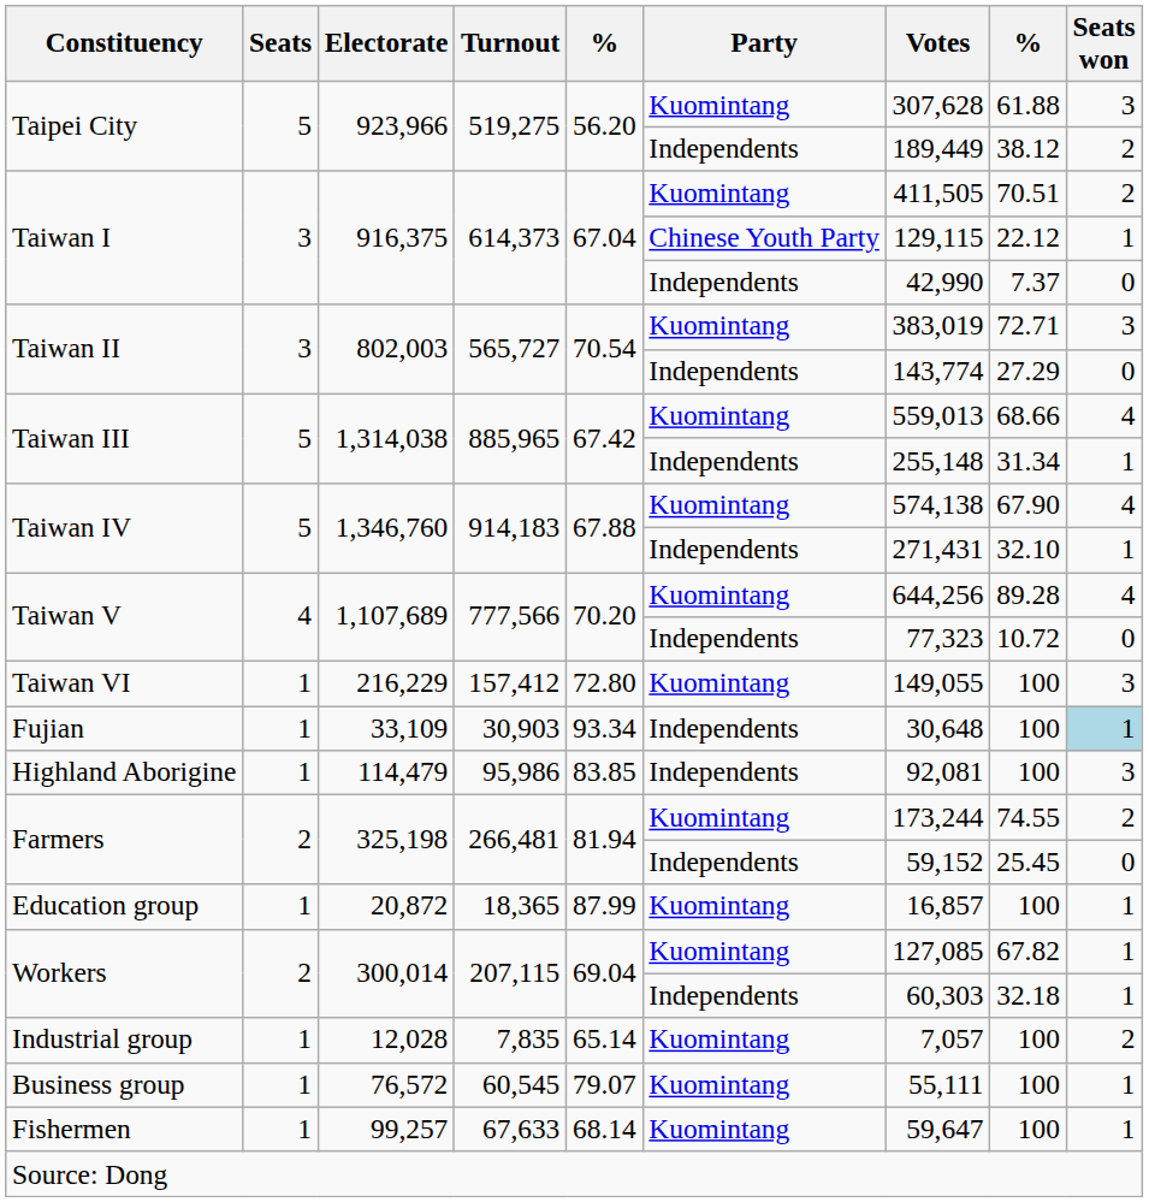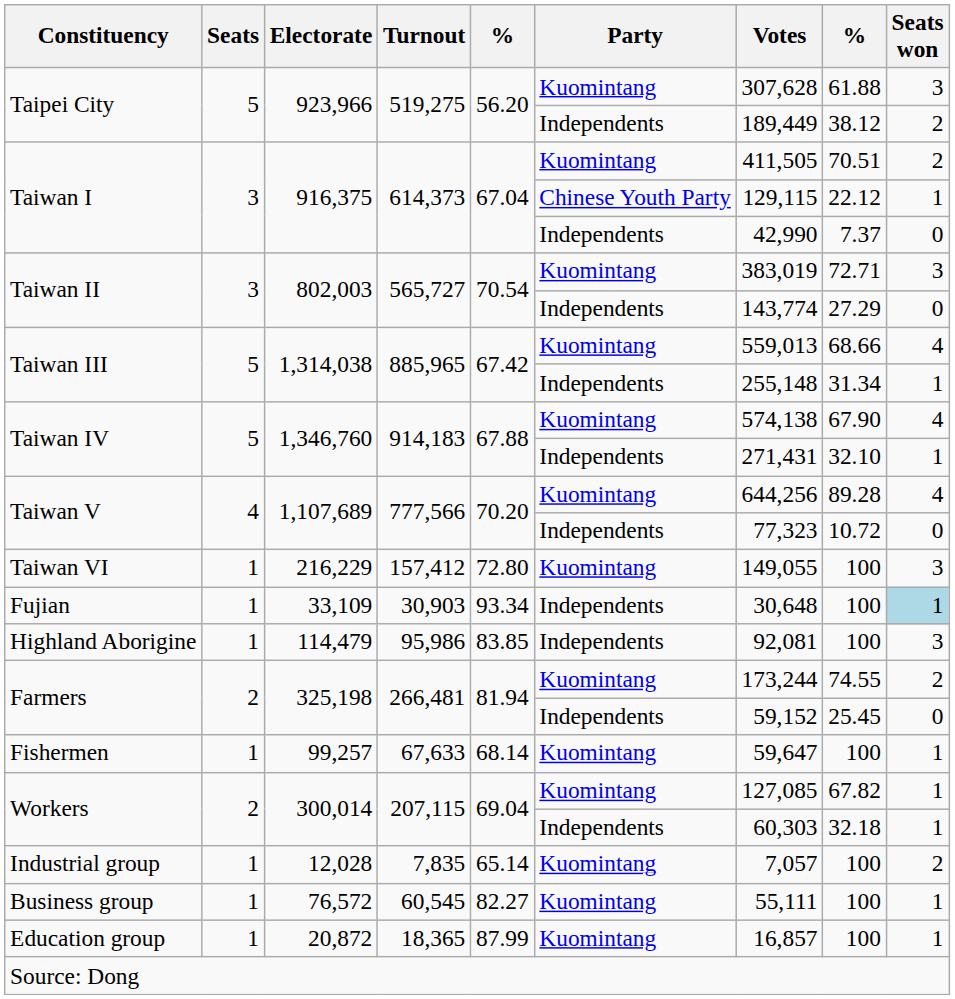 <table class="wikitable" style="text-align:right">
 <tr>
 <th>Constituency</th>
 <th>Seats</th>
 <th>Electorate</th>
 <th>Turnout</th>
 <th>%</th>
 <th>Party</th>
 <th>Votes</th>
 <th>%</th>
 <th>Seats<br>won</th>
 </tr>
 <tr>
 <td rowspan="2" align="left">Taipei City</td>
 <td rowspan="2">5</td>
 <td rowspan="2">923,966</td>
 <td rowspan="2">519,275</td>
 <td rowspan="2">56.20</td>
 <td align="left"><a href='#'>Kuomintang</a></td>
 <td>307,628</td>
 <td>61.88</td>
 <td>3</td>
 </tr>
 <tr>
 <td align="left">Independents</td>
 <td>189,449</td>
 <td>38.12</td>
 <td>2</td>
 </tr>
 <tr>
 <td rowspan="3" align="left">Taiwan I</td>
 <td rowspan="3">3</td>
 <td rowspan="3">916,375</td>
 <td rowspan="3">614,373</td>
 <td rowspan="3">67.04</td>
 <td align="left"><a href='#'>Kuomintang</a></td>
 <td>411,505</td>
 <td>70.51</td>
 <td>2</td>
 </tr>
 <tr>
 <td align="left"><a href='#'>Chinese Youth Party</a></td>
 <td>129,115</td>
 <td>22.12</td>
 <td>1</td>
 </tr>
 <tr>
 <td align="left">Independents</td>
 <td>42,990</td>
 <td>7.37</td>
 <td>0</td>
 </tr>
 <tr>
 <td rowspan="2" align="left">Taiwan II</td>
 <td rowspan="2">3</td>
 <td rowspan="2">802,003</td>
 <td rowspan="2">565,727</td>
 <td rowspan="2">70.54</td>
 <td align="left"><a href='#'>Kuomintang</a></td>
 <td>383,019</td>
 <td>72.71</td>
 <td>3</td>
 </tr>
 <tr>
 <td align="left">Independents</td>
 <td>143,774</td>
 <td>27.29</td>
 <td>0</td>
 </tr>
 <tr>
 <td rowspan="2" align="left">Taiwan III</td>
 <td rowspan="2">5</td>
 <td rowspan="2">1,314,038</td>
 <td rowspan="2">885,965</td>
 <td rowspan="2">67.42</td>
 <td align="left"><a href='#'>Kuomintang</a></td>
 <td>559,013</td>
 <td>68.66</td>
 <td>4</td>
 </tr>
 <tr>
 <td align="left">Independents</td>
 <td>255,148</td>
 <td>31.34</td>
 <td>1</td>
 </tr>
 <tr>
 <td rowspan="2" align="left">Taiwan IV</td>
 <td rowspan="2">5</td>
 <td rowspan="2">1,346,760</td>
 <td rowspan="2">914,183</td>
 <td rowspan="2">67.88</td>
 <td align="left"><a href='#'>Kuomintang</a></td>
 <td>574,138</td>
 <td>67.90</td>
 <td>4</td>
 </tr>
 <tr>
 <td align="left">Independents</td>
 <td>271,431</td>
 <td>32.10</td>
 <td>1</td>
 </tr>
 <tr>
 <td rowspan="2" align="left">Taiwan V</td>
 <td rowspan="2">4</td>
 <td rowspan="2">1,107,689</td>
 <td rowspan="2">777,566</td>
 <td rowspan="2">70.20</td>
 <td align="left"><a href='#'>Kuomintang</a></td>
 <td>644,256</td>
 <td>89.28</td>
 <td>4</td>
 </tr>
 <tr>
 <td align="left">Independents</td>
 <td>77,323</td>
 <td>10.72</td>
 <td>0</td>
 </tr>
 <tr>
 <td align="left">Taiwan VI</td>
 <td>1</td>
 <td>216,229</td>
 <td>157,412</td>
 <td>72.80</td>
 <td align="left"><a href='#'>Kuomintang</a></td>
 <td>149,055</td>
 <td>100</td>
 <td>3</td>
 </tr>
 <tr>
 <td align="left">Fujian</td>
 <td>1</td>
 <td>33,109</td>
 <td>30,903</td>
 <td>93.34</td>
 <td align="left">Independents</td>
 <td>30,648</td>
 <td>100</td>
 <td style="background: lightblue;">1</td>
 </tr>
 <tr>
 <td align="left">Highland Aborigine</td>
 <td>1</td>
 <td>114,479</td>
 <td>95,986</td>
 <td>83.85</td>
 <td align="left">Independents</td>
 <td>92,081</td>
 <td>100</td>
 <td>3</td>
 </tr>
 <tr>
 <td rowspan="2" align="left">Farmers</td>
 <td rowspan="2">2</td>
 <td rowspan="2">325,198</td>
 <td rowspan="2">266,481</td>
 <td rowspan="2">81.94</td>
 <td align="left"><a href='#'>Kuomintang</a></td>
 <td>173,244</td>
 <td>74.55</td>
 <td>2</td>
 </tr>
 <tr>
 <td align="left">Independents</td>
 <td>59,152</td>
 <td>25.45</td>
 <td>0</td>
 </tr>
 <tr>
-<td align="left">Education group</td>
+<td align="left">Fishermen</td>
 <td>1</td>
-<td>20,872</td>
-<td>18,365</td>
-<td>87.99</td>
+<td>99,257</td>
+<td>67,633</td>
+<td>68.14</td>
 <td align="left"><a href='#'>Kuomintang</a></td>
-<td>16,857</td>
+<td>59,647</td>
 <td>100</td>
 <td>1</td>
 </tr>
 <tr>
 <td rowspan="2" align="left">Workers</td>
 <td rowspan="2">2</td>
 <td rowspan="2">300,014</td>
 <td rowspan="2">207,115</td>
 <td rowspan="2">69.04</td>
 <td align="left"><a href='#'>Kuomintang</a></td>
 <td>127,085</td>
 <td>67.82</td>
 <td>1</td>
 </tr>
 <tr>
 <td align="left">Independents</td>
 <td>60,303</td>
 <td>32.18</td>
 <td>1</td>
 </tr>
 <tr>
 <td align="left">Industrial group</td>
 <td>1</td>
 <td>12,028</td>
 <td>7,835</td>
 <td>65.14</td>
 <td align="left"><a href='#'>Kuomintang</a></td>
 <td>7,057</td>
 <td>100</td>
 <td>2</td>
 </tr>
 <tr>
 <td align="left">Business group</td>
 <td>1</td>
 <td>76,572</td>
 <td>60,545</td>
-<td>79.07</td>
+<td>82.27</td>
 <td align="left"><a href='#'>Kuomintang</a></td>
 <td>55,111</td>
 <td>100</td>
 <td>1</td>
 </tr>
 <tr>
-<td align="left">Fishermen</td>
+<td align="left">Education group</td>
 <td>1</td>
-<td>99,257</td>
-<td>67,633</td>
-<td>68.14</td>
+<td>20,872</td>
+<td>18,365</td>
+<td>87.99</td>
 <td align="left"><a href='#'>Kuomintang</a></td>
-<td>59,647</td>
+<td>16,857</td>
 <td>100</td>
 <td>1</td>
 </tr>
 <tr>
 <td colspan="9" align="left">Source: Dong</td>
 </tr>
 </table>
